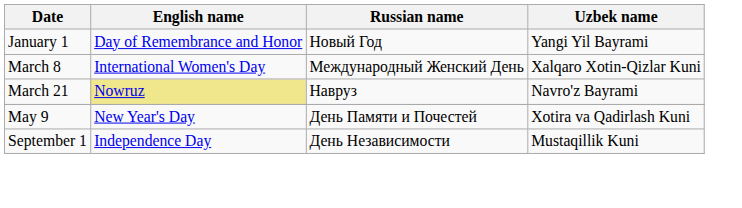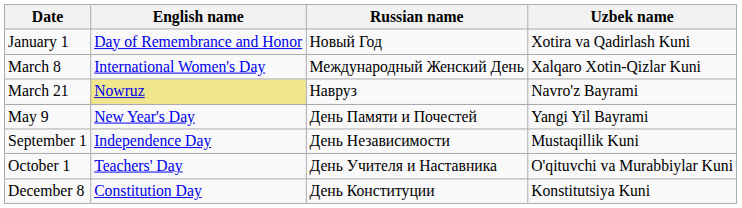 <table class="wikitable">
 <tr>
 <th>Date</th>
 <th>English name</th>
 <th>Russian name</th>
 <th>Uzbek name</th>
 </tr>
 <tr>
 <td>January 1</td>
 <td><a href='#'>Day of Remembrance and Honor</a></td>
 <td>Новый Год</td>
-<td>Yangi Yil Bayrami</td>
+<td>Xotira va Qadirlash Kuni</td>
 </tr>
 <tr>
 <td>March 8</td>
 <td><a href='#'>International Women's Day</a></td>
 <td>Международный Женский День</td>
 <td>Xalqaro Xotin-Qizlar Kuni</td>
 </tr>
 <tr>
 <td>March 21</td>
 <td style="background: khaki;"><a href='#'>Nowruz</a></td>
 <td>Навруз</td>
 <td>Navro'z Bayrami</td>
 </tr>
 <tr>
 </tr>
 <tr>
 <td>May 9</td>
 <td><a href='#'>New Year's Day</a></td>
 <td>День Памяти и Почестей</td>
-<td>Xotira va Qadirlash Kuni</td>
+<td>Yangi Yil Bayrami</td>
 </tr>
 <tr>
 <td>September 1</td>
 <td><a href='#'>Independence Day</a></td>
 <td>День Независимости</td>
 <td>Mustaqillik Kuni</td>
 </tr>
+<tr>
+<td>October 1</td>
+<td><a href='#'>Teachers' Day</a></td>
+<td>День Учителя и Наставника</td>
+<td>O'qituvchi va Murabbiylar Kuni</td>
+</tr>
+<tr>
+<td>December 8</td>
+<td><a href='#'>Constitution Day</a></td>
+<td>День Конституции</td>
+<td>Konstitutsiya Kuni</td>
+</tr>
 </table>
